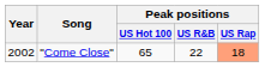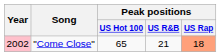 <table class="wikitable">
 <tr>
 <th rowspan="2">Year</th>
 <th rowspan="2">Song</th>
 <th colspan="4">Peak positions</th>
 </tr>
 <tr>
 <th><small><a href='#'>US Hot 100</a></small></th>
 <th><small><a href='#'>US R&B</a></small></th>
 <th><small><a href='#'>US Rap</a></small></th>
 </tr>
 <tr>
-<td>2002</td>
+<td style="background: pink;">2002</td>
 <td>"<a href='#'>Come Close</a>"</td>
 <td style="text-align:center;">65</td>
-<td style="text-align:center;">22</td>
+<td style="text-align:center;">21</td>
 <td style="background: lightsalmon; text-align:center;">18</td>
 </tr>
 </table>
